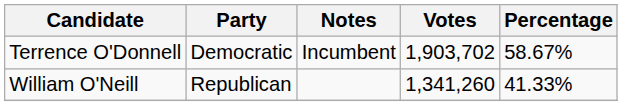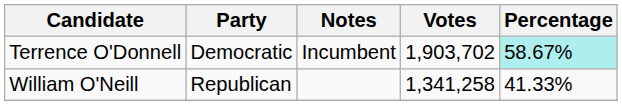 <table class="sortable wikitable">
 <tr>
 <th>Candidate</th>
 <th>Party</th>
 <th>Notes</th>
 <th>Votes</th>
 <th>Percentage</th>
 </tr>
 <tr>
 <td>Terrence O'Donnell</td>
 <td>Democratic</td>
 <td>Incumbent</td>
 <td>1,903,702</td>
-<td>58.67%</td>
+<td style="background: paleturquoise;">58.67%</td>
 </tr>
 <tr>
 <td>William O'Neill</td>
 <td>Republican</td>
 <td></td>
-<td>1,341,260</td>
+<td>1,341,258</td>
 <td>41.33%</td>
 </tr>
 <tr>
 </tr>
 </table>
